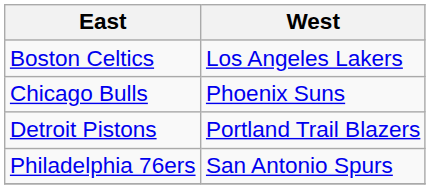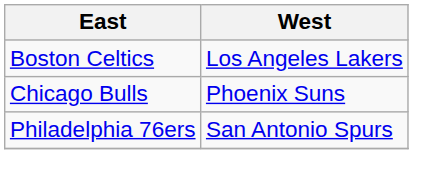 <table class="wikitable">
 <tr>
 <th>East</th>
 <th>West</th>
 </tr>
 <tr>
 <td><a href='#'>Boston Celtics</a></td>
 <td><a href='#'>Los Angeles Lakers</a></td>
 </tr>
 <tr>
 <td><a href='#'>Chicago Bulls</a></td>
 <td><a href='#'>Phoenix Suns</a></td>
 </tr>
 <tr>
-<td><a href='#'>Detroit Pistons</a></td>
-<td><a href='#'>Portland Trail Blazers</a></td>
-</tr>
-<tr>
 <td><a href='#'>Philadelphia 76ers</a></td>
 <td><a href='#'>San Antonio Spurs</a></td>
 </tr>
 <tr>
 </tr>
 </table>
